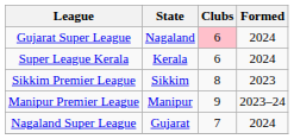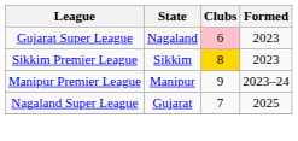 <table class="wikitable" style="text-align: center; font-size:95%;">
 <tr>
 <th>League</th>
 <th>State</th>
 <th>Clubs</th>
 <th>Formed</th>
 </tr>
 <tr>
 <td><a href='#'>Gujarat Super League</a></td>
 <td><a href='#'>Nagaland</a></td>
 <td style="background: pink;">6</td>
-<td>2024</td>
-</tr>
-<tr>
-<td><a href='#'>Super League Kerala</a></td>
-<td><a href='#'>Kerala</a></td>
-<td>6</td>
-<td>2024</td>
+<td>2023</td>
 </tr>
 <tr>
 <td><a href='#'>Sikkim Premier League</a></td>
 <td><a href='#'>Sikkim</a></td>
-<td>8</td>
+<td style="background: gold;">8</td>
 <td>2023</td>
 </tr>
 <tr>
 <td><a href='#'>Manipur Premier League</a></td>
 <td><a href='#'>Manipur</a></td>
 <td>9</td>
 <td>2023–24</td>
 </tr>
 <tr>
 <td><a href='#'>Nagaland Super League</a></td>
 <td><a href='#'>Gujarat</a></td>
 <td>7</td>
-<td>2024</td>
+<td>2025</td>
 </tr>
 <tr>
 </tr>
 </table>
